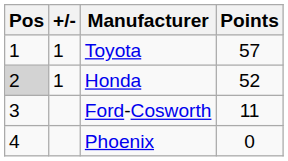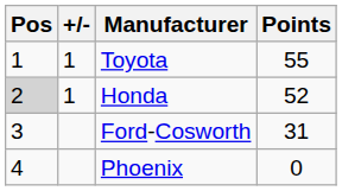 <table class="wikitable" style="font-size: 95%;">
 <tr>
 <th>Pos</th>
 <th>+/-</th>
 <th>Manufacturer</th>
 <th>Points</th>
 </tr>
 <tr>
 <td>1</td>
 <td align="left"> 1</td>
 <td> <a href='#'>Toyota</a></td>
-<td align="center">57</td>
+<td align="center">55</td>
 </tr>
 <tr>
 <td style="background: lightgrey;">2</td>
 <td align="left"> 1</td>
 <td> <a href='#'>Honda</a></td>
 <td align="center">52</td>
 </tr>
 <tr>
 <td>3</td>
 <td align="left"></td>
 <td> <a href='#'>Ford</a>-<a href='#'>Cosworth</a></td>
-<td align="center">11</td>
+<td align="center">31</td>
 </tr>
 <tr>
 <td>4</td>
 <td align="left"></td>
 <td> <a href='#'>Phoenix</a></td>
 <td align="center">0</td>
 </tr>
 </table>
